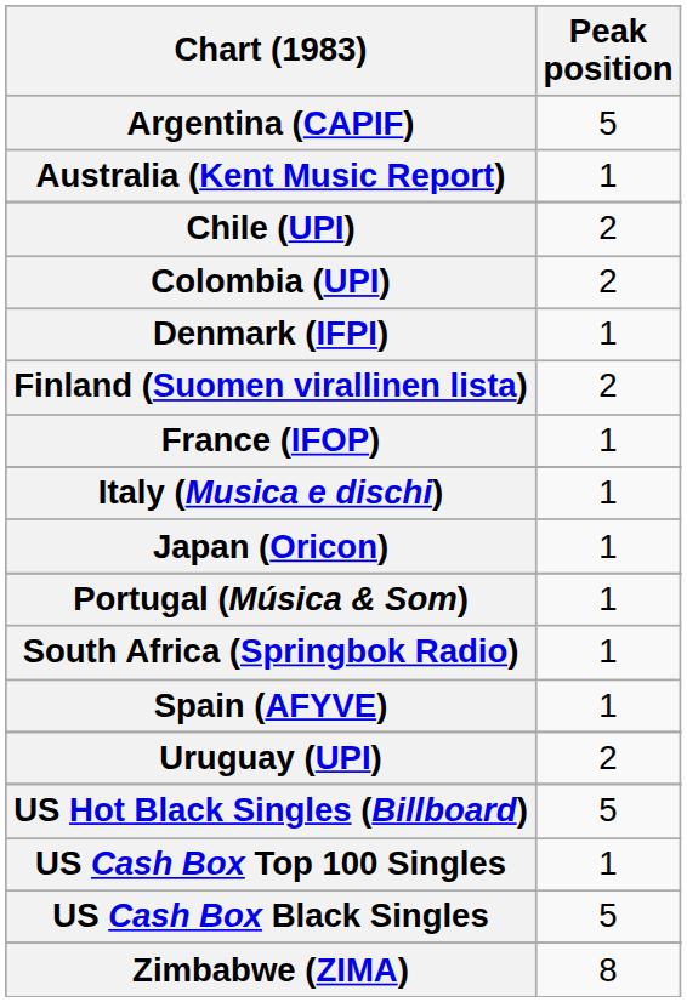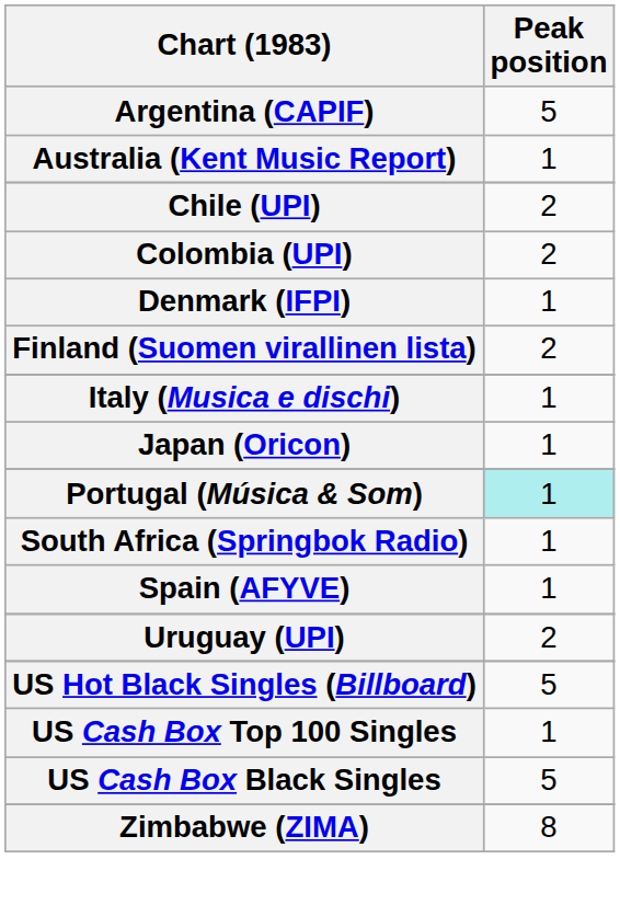 <table class="wikitable sortable plainrowheaders" style="text-align:center">
 <tr>
 <th scope="col">Chart (1983)</th>
 <th scope="col">Peak<br>position</th>
 </tr>
 <tr>
 <th scope="row">Argentina (<a href='#'>CAPIF</a>)</th>
 <td>5</td>
 </tr>
 <tr>
 <th scope="row">Australia (<a href='#'>Kent Music Report</a>)</th>
 <td>1</td>
 </tr>
 <tr>
 </tr>
 <tr>
 </tr>
 <tr>
 </tr>
 <tr>
 </tr>
 <tr>
 <th scope="row">Chile (<a href='#'>UPI</a>)</th>
 <td>2</td>
 </tr>
 <tr>
 <th scope="row">Colombia (<a href='#'>UPI</a>)</th>
 <td>2</td>
 </tr>
 <tr>
 <th scope="row">Denmark (<a href='#'>IFPI</a>)</th>
 <td>1</td>
 </tr>
 <tr>
 <th scope="row">Finland (<a href='#'>Suomen virallinen lista</a>)</th>
 <td>2</td>
 </tr>
 <tr>
-<th scope="row">France (<a href='#'>IFOP</a>)</th>
-<td>1</td>
-</tr>
-<tr>
 </tr>
 <tr>
 <th scope="row">Italy (<em><a href='#'>Musica e dischi</a></em>)</th>
 <td>1</td>
 </tr>
 <tr>
 <th scope="row">Japan (<a href='#'>Oricon</a>)</th>
 <td>1</td>
 </tr>
 <tr>
 </tr>
 <tr>
 </tr>
 <tr>
 </tr>
 <tr>
 </tr>
 <tr>
 <th scope="row">Portugal (<em>Música & Som</em>)</th>
-<td>1</td>
+<td style="background: paleturquoise;">1</td>
 </tr>
 <tr>
 <th scope="row">South Africa (<a href='#'>Springbok Radio</a>)</th>
 <td>1</td>
 </tr>
 <tr>
 <th scope="row">Spain (<a href='#'>AFYVE</a>)</th>
 <td>1</td>
 </tr>
 <tr>
 </tr>
 <tr>
 </tr>
 <tr>
 </tr>
 <tr>
 <th scope="row">Uruguay (<a href='#'>UPI</a>)</th>
 <td align="center">2</td>
 </tr>
 <tr>
 </tr>
 <tr>
 </tr>
 <tr>
 </tr>
 <tr>
 <th scope="row">US <a href='#'>Hot Black Singles</a> (<em><a href='#'>Billboard</a></em>)</th>
 <td align="center">5</td>
 </tr>
 <tr>
 <th scope="row">US <em><a href='#'>Cash Box</a></em> Top 100 Singles</th>
 <td>1</td>
 </tr>
 <tr>
 <th scope="row">US <em><a href='#'>Cash Box</a></em> Black Singles</th>
 <td>5</td>
 </tr>
 <tr>
 </tr>
 <tr>
 <th scope="row">Zimbabwe (<a href='#'>ZIMA</a>)</th>
 <td>8</td>
 </tr>
 </table>
